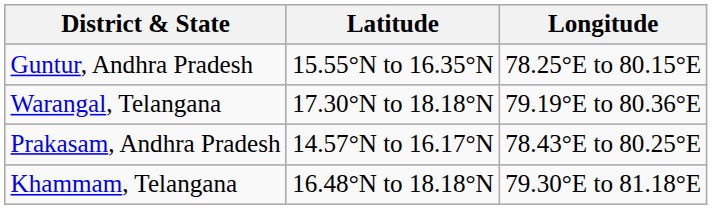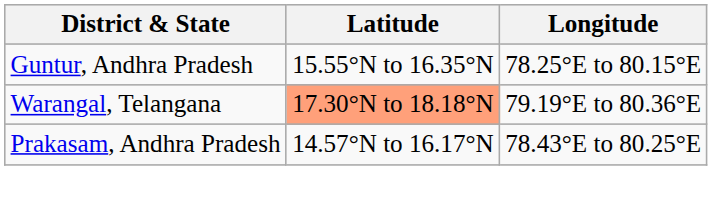 <table class="wikitable">
 <tr>
 <th>District & State</th>
 <th>Latitude</th>
 <th>Longitude</th>
 </tr>
 <tr>
 <td><a href='#'>Guntur</a>, Andhra Pradesh</td>
 <td>15.55°N to 16.35°N</td>
 <td>78.25°E to 80.15°E</td>
 </tr>
 <tr>
 <td><a href='#'>Warangal</a>, Telangana</td>
-<td>17.30°N to 18.18°N</td>
+<td style="background: lightsalmon;">17.30°N to 18.18°N</td>
 <td>79.19°E to 80.36°E</td>
 </tr>
 <tr>
 <td><a href='#'>Prakasam</a>, Andhra Pradesh</td>
 <td>14.57°N to 16.17°N</td>
 <td>78.43°E to 80.25°E</td>
 </tr>
-<tr>
-<td><a href='#'>Khammam</a>, Telangana</td>
-<td>16.48°N to 18.18°N</td>
-<td>79.30°E to 81.18°E</td>
-</tr>
 </table>
